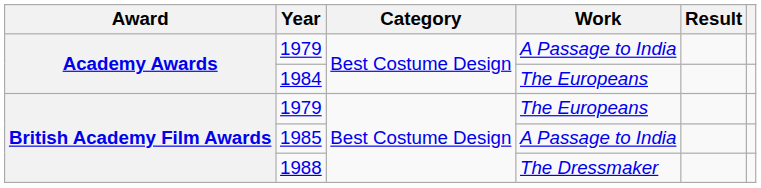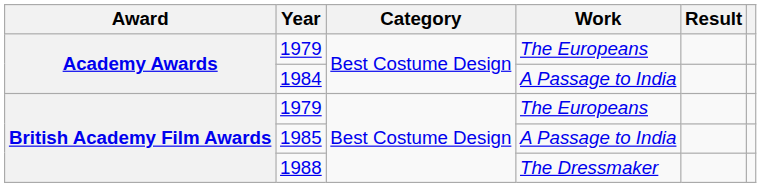 <table class="wikitable">
 <tr>
 <th>Award</th>
 <th>Year</th>
 <th>Category</th>
 <th>Work</th>
 <th>Result</th>
 <th class="unsortable"></th>
 </tr>
 <tr>
 <th rowspan="2" scope="row" style="text-align:center;"><a href='#'>Academy Awards</a></th>
 <td style="text-align:center;"><a href='#'>1979</a></td>
 <td rowspan="2"><a href='#'>Best Costume Design</a></td>
-<td><em><a href='#'>A Passage to India</a></em></td>
+<td><em><a href='#'>The Europeans</a></em></td>
 <td></td>
 <td style="text-align:center;"></td>
 </tr>
 <tr>
 <td style="text-align:center;"><a href='#'>1984</a></td>
-<td><em><a href='#'>The Europeans</a></em></td>
+<td><em><a href='#'>A Passage to India</a></em></td>
 <td></td>
 <td style="text-align:center;"></td>
 </tr>
 <tr>
 <th rowspan="3" scope="row" style="text-align:center;"><a href='#'>British Academy Film Awards</a></th>
 <td style="text-align:center;"><a href='#'>1979</a></td>
 <td rowspan="3"><a href='#'>Best Costume Design</a></td>
 <td><em><a href='#'>The Europeans</a></em></td>
 <td></td>
 <td style="text-align:center;"></td>
 </tr>
 <tr>
 <td style="text-align:center;"><a href='#'>1985</a></td>
 <td><em><a href='#'>A Passage to India</a></em></td>
 <td></td>
 <td style="text-align:center;"></td>
 </tr>
 <tr>
 <td style="text-align:center;"><a href='#'>1988</a></td>
 <td><em><a href='#'>The Dressmaker</a></em></td>
 <td></td>
 <td style="text-align:center;"></td>
 </tr>
 </table>
